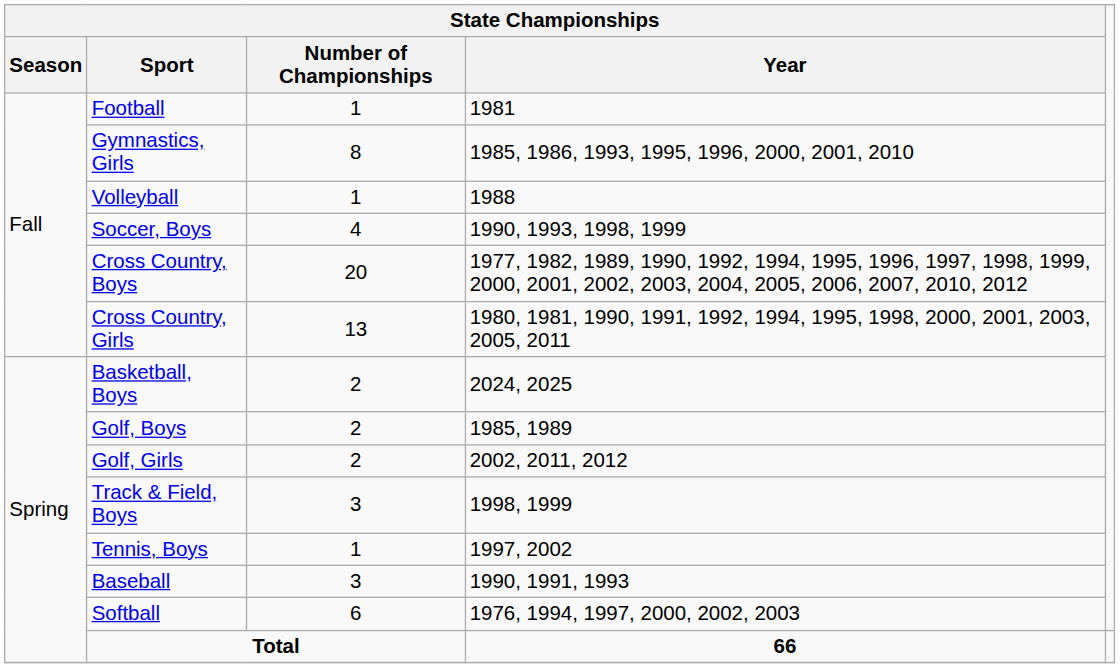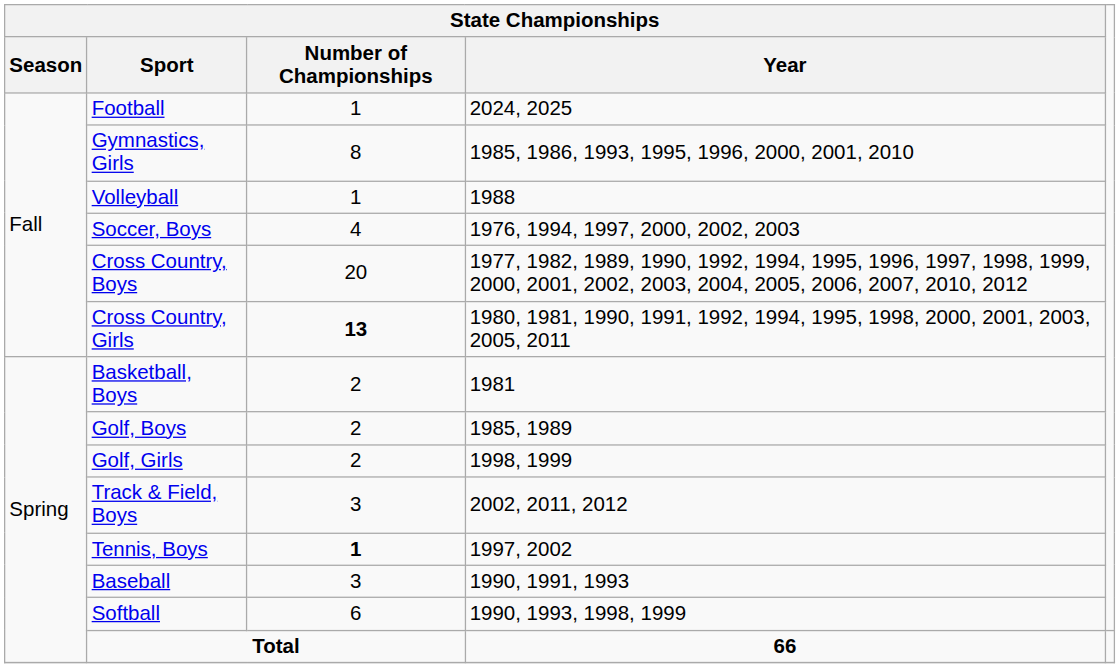 <table class="wikitable">
 <tr>
 <th colspan="4">State Championships</th>
 </tr>
 <tr>
 <th>Season</th>
 <th>Sport</th>
 <th>Number of Championships</th>
 <th>Year</th>
 </tr>
 <tr>
 <td rowspan="6">Fall</td>
 <td><a href='#'>Football</a></td>
 <td align="center">1</td>
-<td>1981</td>
+<td>2024, 2025</td>
 </tr>
 <tr>
 <td><a href='#'>Gymnastics, Girls</a></td>
 <td align="center">8</td>
 <td>1985, 1986, 1993, 1995, 1996, 2000, 2001, 2010</td>
 </tr>
 <tr>
 <td><a href='#'>Volleyball</a></td>
 <td align="center">1</td>
 <td>1988</td>
 </tr>
 <tr>
 <td><a href='#'>Soccer, Boys</a></td>
 <td align="center">4</td>
-<td>1990, 1993, 1998, 1999</td>
+<td>1976, 1994, 1997, 2000, 2002, 2003</td>
 </tr>
 <tr>
 <td><a href='#'>Cross Country, Boys</a></td>
 <td align="center">20</td>
 <td>1977, 1982, 1989, 1990, 1992, 1994, 1995, 1996, 1997, 1998, 1999, 2000, 2001, 2002, 2003, 2004, 2005, 2006, 2007, 2010, 2012</td>
 </tr>
 <tr>
 <td><a href='#'>Cross Country, Girls</a></td>
-<td align="center">13</td>
+<td align="center"><strong>13</strong></td>
 <td>1980, 1981, 1990, 1991, 1992, 1994, 1995, 1998, 2000, 2001, 2003, 2005, 2011</td>
 </tr>
 <tr>
 <td rowspan="8">Spring</td>
 <td><a href='#'>Basketball, Boys</a></td>
 <td align="center">2</td>
-<td>2024, 2025</td>
+<td>1981</td>
 </tr>
 <tr>
 <td><a href='#'>Golf, Boys</a></td>
 <td align="center">2</td>
 <td>1985, 1989</td>
 </tr>
 <tr>
 <td><a href='#'>Golf, Girls</a></td>
 <td align="center">2</td>
-<td>2002, 2011, 2012</td>
+<td>1998, 1999</td>
 </tr>
 <tr>
 <td><a href='#'>Track & Field, Boys</a></td>
 <td align="center">3</td>
-<td>1998, 1999</td>
+<td>2002, 2011, 2012</td>
 </tr>
 <tr>
 <td><a href='#'>Tennis, Boys</a></td>
-<td align="center">1</td>
+<td align="center"><strong>1</strong></td>
 <td>1997, 2002</td>
 </tr>
 <tr>
 <td><a href='#'>Baseball</a></td>
 <td align="center">3</td>
 <td>1990, 1991, 1993</td>
 </tr>
 <tr>
 <td><a href='#'>Softball</a></td>
 <td align="center">6</td>
-<td>1976, 1994, 1997, 2000, 2002, 2003</td>
+<td>1990, 1993, 1998, 1999</td>
 </tr>
 <tr>
 <td align="center" colspan="2"><strong>Total</strong></td>
 <td align="center"><strong>66</strong></td>
 <td></td>
 </tr>
 <tr>
 </tr>
 </table>
